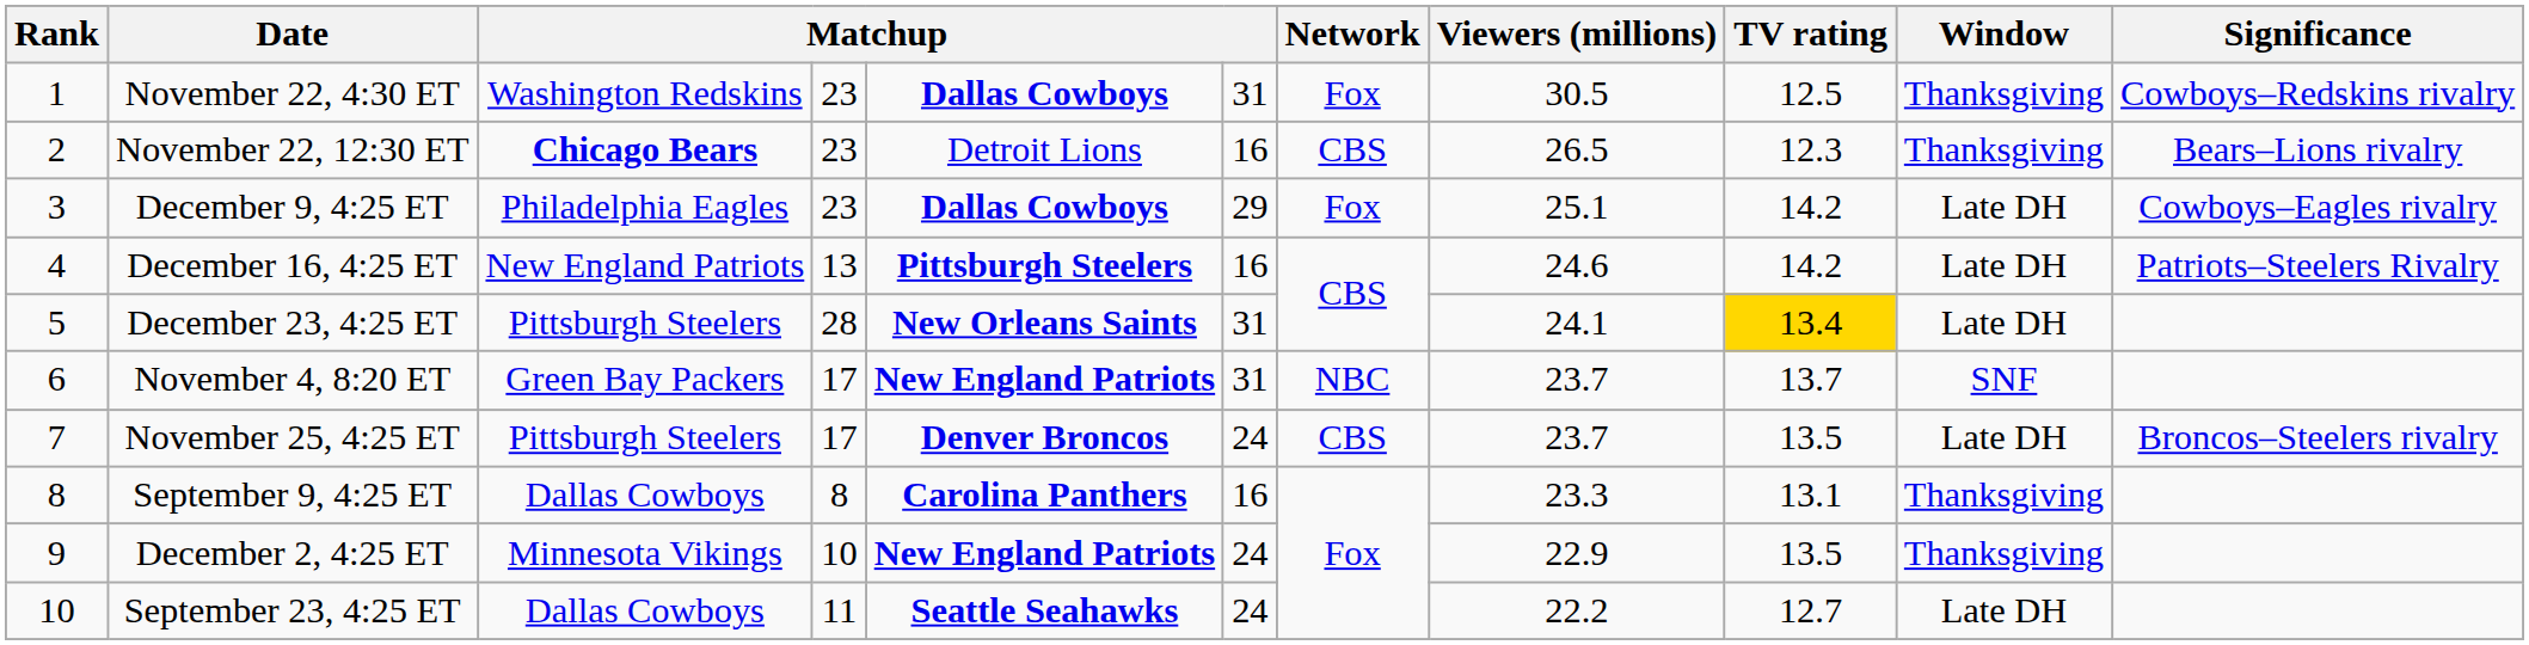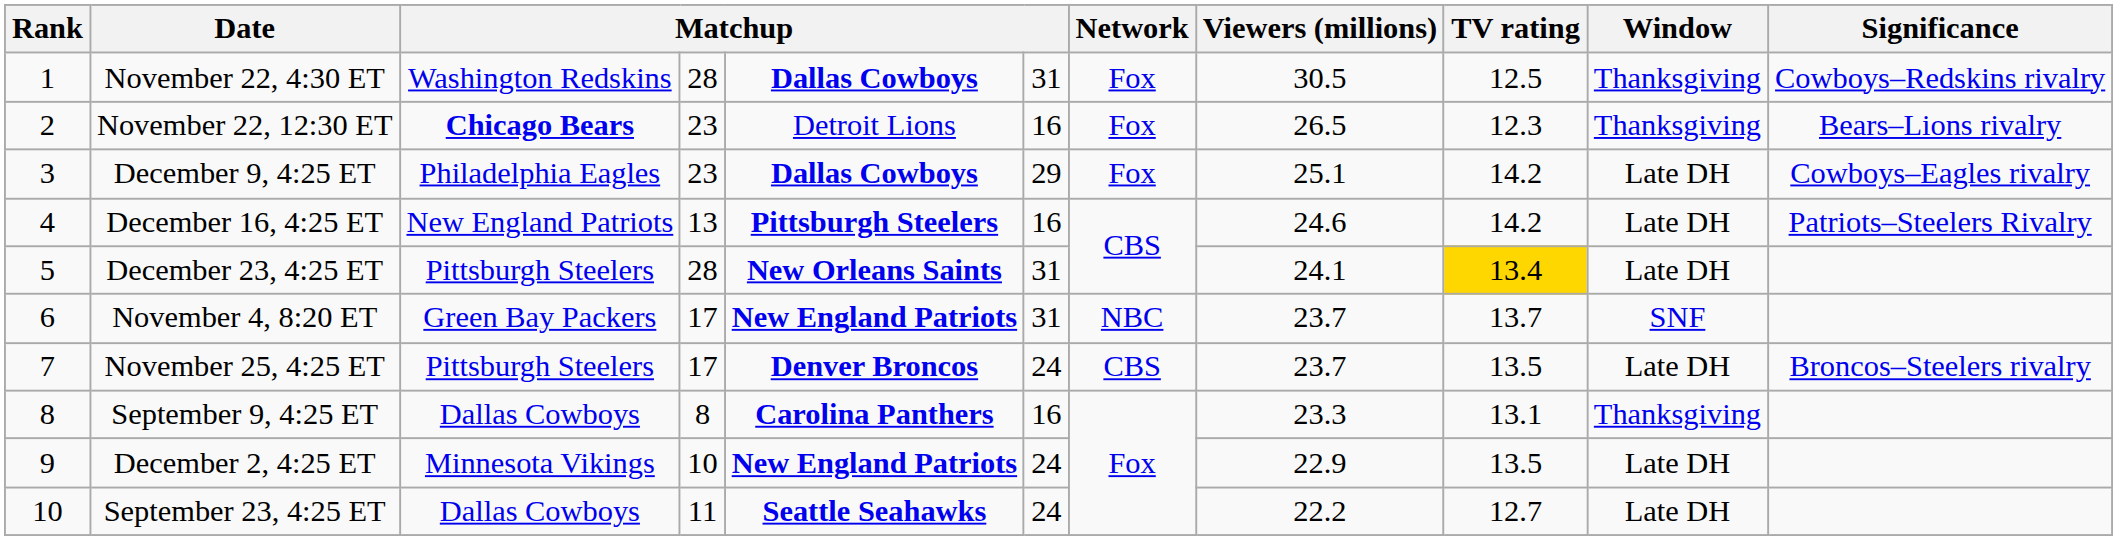 <table class="wikitable sortable" style="text-align:center;">
 <tr>
 <th>Rank</th>
 <th>Date</th>
 <th colspan=4 class="unsortable">Matchup</th>
 <th>Network</th>
 <th>Viewers (millions)</th>
 <th>TV rating</th>
 <th class="unsortable">Window</th>
 <th class="unsortable">Significance</th>
 </tr>
 <tr>
 <td>1</td>
 <td>November 22, 4:30 ET</td>
 <td><a href='#'>Washington Redskins</a></td>
-<td>23</td>
+<td>28</td>
 <td><strong><a href='#'>Dallas Cowboys</a></strong></td>
 <td>31</td>
 <td><a href='#'>Fox</a></td>
 <td>30.5</td>
 <td>12.5</td>
 <td><a href='#'>Thanksgiving</a></td>
 <td><a href='#'>Cowboys–Redskins rivalry</a></td>
 </tr>
 <tr>
 <td>2</td>
 <td>November 22, 12:30 ET</td>
 <td><strong><a href='#'>Chicago Bears</a></strong></td>
 <td>23</td>
 <td><a href='#'>Detroit Lions</a></td>
 <td>16</td>
-<td><a href='#'>CBS</a></td>
+<td><a href='#'>Fox</a></td>
 <td>26.5</td>
 <td>12.3</td>
 <td><a href='#'>Thanksgiving</a></td>
 <td><a href='#'>Bears–Lions rivalry</a></td>
 </tr>
 <tr>
 <td>3</td>
 <td>December 9, 4:25 ET</td>
 <td><a href='#'>Philadelphia Eagles</a></td>
 <td>23</td>
 <td><strong><a href='#'>Dallas Cowboys</a></strong></td>
 <td>29</td>
 <td><a href='#'>Fox</a></td>
 <td>25.1</td>
 <td>14.2</td>
 <td>Late DH</td>
 <td><a href='#'>Cowboys–Eagles rivalry</a></td>
 </tr>
 <tr>
 <td>4</td>
 <td>December 16, 4:25 ET</td>
 <td><a href='#'>New England Patriots</a></td>
 <td>13</td>
 <td><strong><a href='#'>Pittsburgh Steelers</a></strong></td>
 <td>16</td>
 <td rowspan="2"><a href='#'>CBS</a></td>
 <td>24.6</td>
 <td>14.2</td>
 <td>Late DH</td>
 <td><a href='#'>Patriots–Steelers Rivalry</a></td>
 </tr>
 <tr>
 <td>5</td>
 <td>December 23, 4:25 ET</td>
 <td><a href='#'>Pittsburgh Steelers</a></td>
 <td>28</td>
 <td><strong><a href='#'>New Orleans Saints</a></strong></td>
 <td>31</td>
 <td>24.1</td>
 <td style="background: gold;">13.4</td>
 <td>Late DH</td>
 <td></td>
 </tr>
 <tr>
 <td>6</td>
 <td>November 4, 8:20 ET</td>
 <td><a href='#'>Green Bay Packers</a></td>
 <td>17</td>
 <td><strong><a href='#'>New England Patriots</a></strong></td>
 <td>31</td>
 <td><a href='#'>NBC</a></td>
 <td>23.7</td>
 <td>13.7</td>
 <td><a href='#'>SNF</a></td>
 <td></td>
 </tr>
 <tr>
 <td>7</td>
 <td>November 25, 4:25 ET</td>
 <td><a href='#'>Pittsburgh Steelers</a></td>
 <td>17</td>
 <td><strong><a href='#'>Denver Broncos</a></strong></td>
 <td>24</td>
 <td><a href='#'>CBS</a></td>
 <td>23.7</td>
 <td>13.5</td>
 <td>Late DH</td>
 <td><a href='#'>Broncos–Steelers rivalry</a></td>
 </tr>
 <tr>
 <td>8</td>
 <td>September 9, 4:25 ET</td>
 <td><a href='#'>Dallas Cowboys</a></td>
 <td>8</td>
 <td><strong><a href='#'>Carolina Panthers</a></strong></td>
 <td>16</td>
 <td rowspan=4><a href='#'>Fox</a></td>
 <td>23.3</td>
 <td>13.1</td>
 <td><a href='#'>Thanksgiving</a></td>
 <td></td>
 </tr>
 <tr>
 <td>9</td>
 <td>December 2, 4:25 ET</td>
 <td><a href='#'>Minnesota Vikings</a></td>
 <td>10</td>
 <td><strong><a href='#'>New England Patriots</a></strong></td>
 <td>24</td>
 <td>22.9</td>
 <td>13.5</td>
-<td><a href='#'>Thanksgiving</a></td>
+<td>Late DH</td>
 <td></td>
 </tr>
 <tr>
 <td>10</td>
 <td>September 23, 4:25 ET</td>
 <td><a href='#'>Dallas Cowboys</a></td>
 <td>11</td>
 <td><strong><a href='#'>Seattle Seahawks</a></strong></td>
 <td>24</td>
 <td>22.2</td>
 <td>12.7</td>
 <td>Late DH</td>
 <td></td>
 </tr>
 </table>
